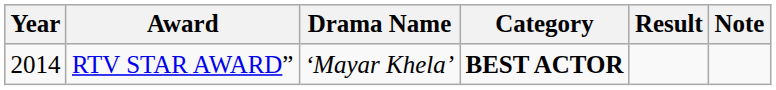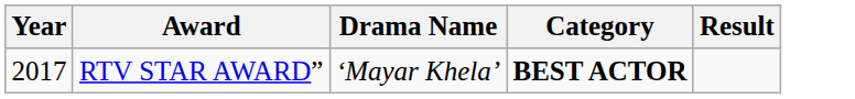 <table class="wikitable">
 <tr>
 <th>Year</th>
 <th>Award</th>
 <th>Drama Name</th>
 <th>Category</th>
 <th>Result</th>
-<th>Note</th>
 </tr>
 <tr>
-<td>2014</td>
+<td>2017</td>
 <td><a href='#'>RTV STAR AWARD</a>”</td>
 <td><em>‘Mayar Khela’</em></td>
 <td><strong>BEST ACTOR</strong></td>
 <td></td>
-<td></td>
 </tr>
 </table>
